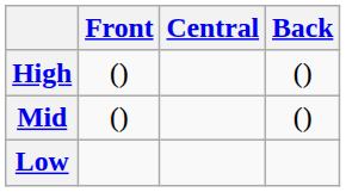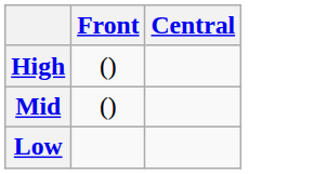 <table class="wikitable" style="text-align:center">
 <tr>
 <th></th>
 <th><a href='#'>Front</a></th>
 <th><a href='#'>Central</a></th>
-<th><a href='#'>Back</a></th>
 </tr>
 <tr>
 <th><a href='#'>High</a></th>
 <td> ()</td>
 <td></td>
-<td> ()</td>
 </tr>
 <tr>
 <th><a href='#'>Mid</a></th>
 <td> ()</td>
 <td></td>
-<td> ()</td>
 </tr>
 <tr>
 <th><a href='#'>Low</a></th>
 <td></td>
 <td></td>
-<td></td>
 </tr>
 </table>
